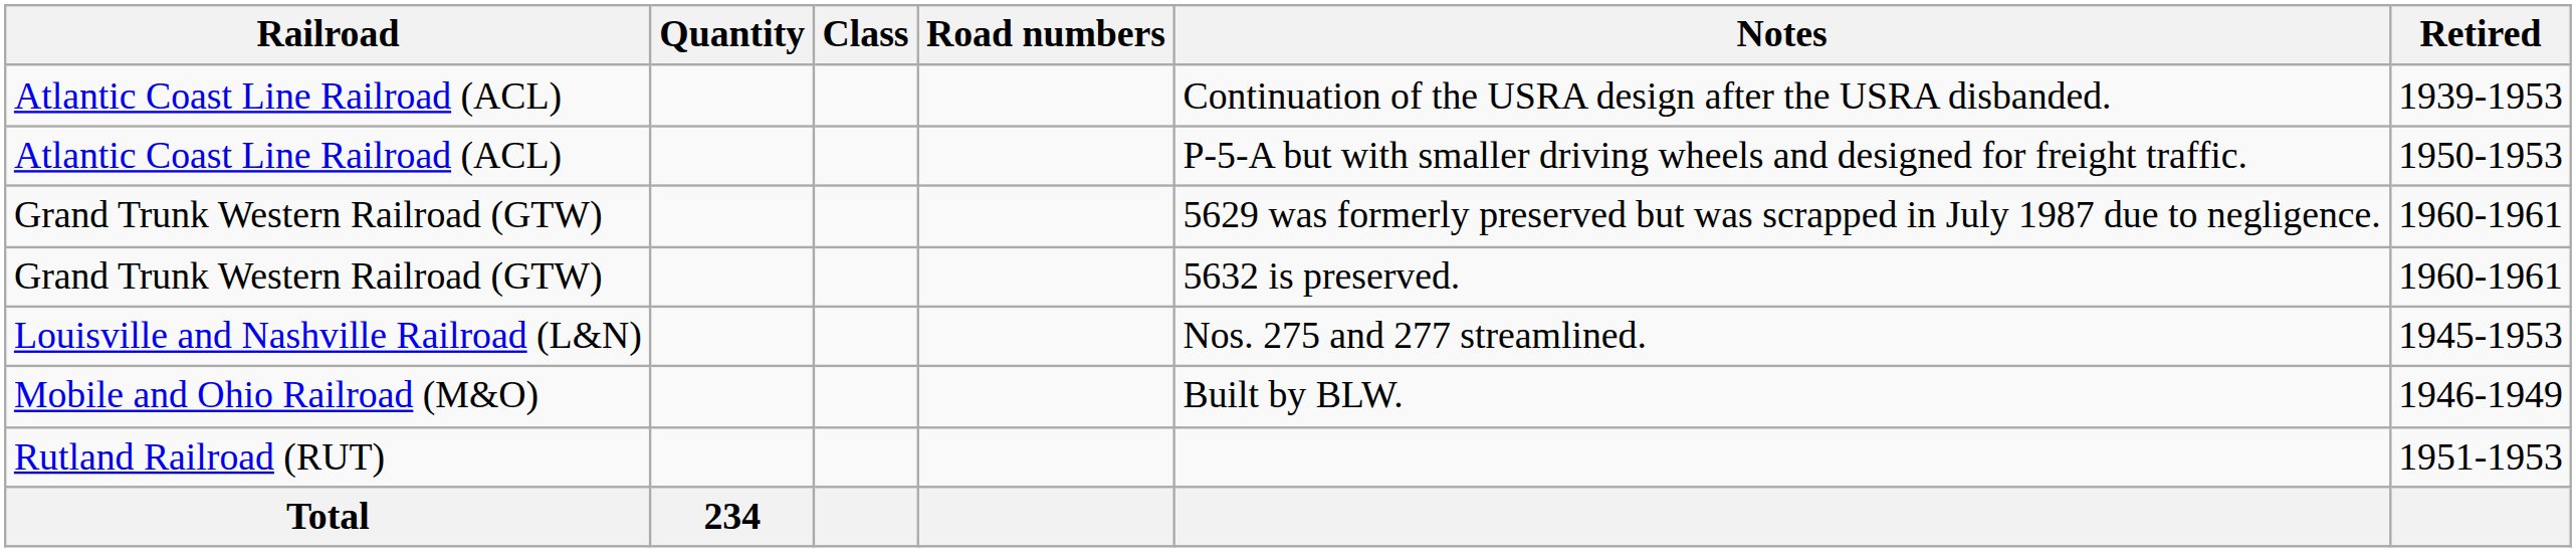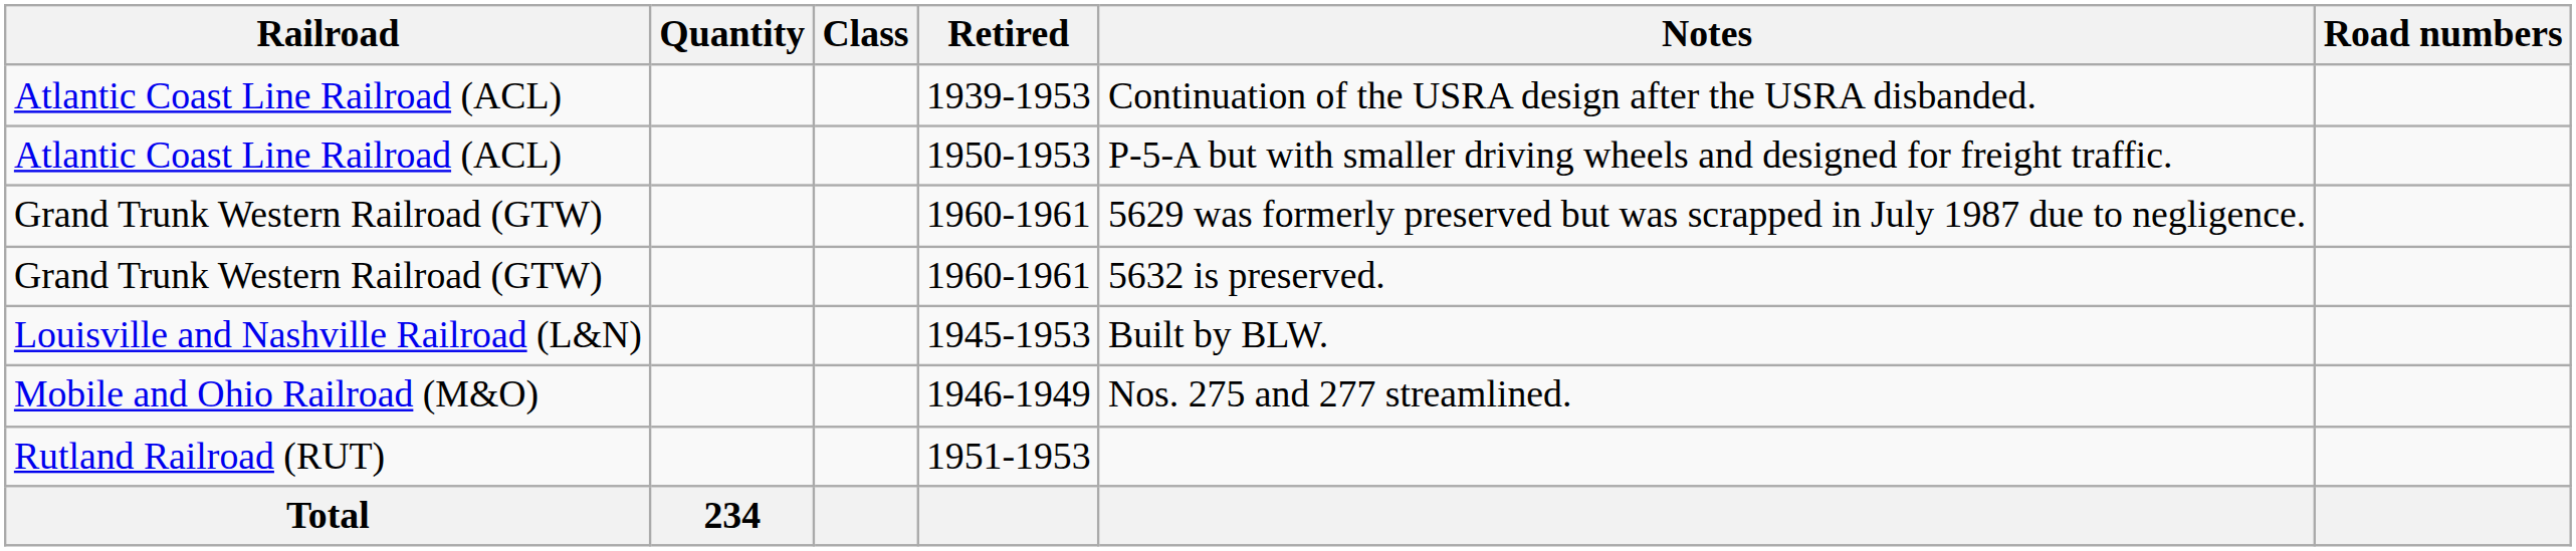 <table class="wikitable">
 <tr>
 <th>Railroad</th>
 <th>Quantity</th>
 <th>Class</th>
+<th>Retired</th>
+<th>Notes</th>
 <th>Road numbers</th>
-<th>Notes</th>
-<th>Retired</th>
 </tr>
 <tr>
 <td><a href='#'>Atlantic Coast Line Railroad</a> (ACL)</td>
 <td></td>
 <td></td>
+<td>1939-1953</td>
+<td>Continuation of the USRA design after the USRA disbanded.</td>
 <td></td>
-<td>Continuation of the USRA design after the USRA disbanded.</td>
-<td>1939-1953</td>
 </tr>
 <tr>
 <td><a href='#'>Atlantic Coast Line Railroad</a> (ACL)</td>
 <td></td>
 <td></td>
+<td>1950-1953</td>
+<td>P-5-A but with smaller driving wheels and designed for freight traffic.</td>
 <td></td>
-<td>P-5-A but with smaller driving wheels and designed for freight traffic.</td>
-<td>1950-1953</td>
 </tr>
 <tr>
 <td>Grand Trunk Western Railroad (GTW)</td>
 <td></td>
 <td></td>
+<td>1960-1961</td>
+<td>5629 was formerly preserved but was scrapped in July 1987 due to negligence.</td>
 <td></td>
-<td>5629 was formerly preserved but was scrapped in July 1987 due to negligence.</td>
-<td>1960-1961</td>
 </tr>
 <tr>
 <td>Grand Trunk Western Railroad (GTW)</td>
 <td></td>
 <td></td>
+<td>1960-1961</td>
+<td>5632 is preserved.</td>
 <td></td>
-<td>5632 is preserved.</td>
-<td>1960-1961</td>
 </tr>
 <tr>
 <td><a href='#'>Louisville and Nashville Railroad</a> (L&N)</td>
 <td></td>
 <td></td>
+<td>1945-1953</td>
+<td>Built by BLW.</td>
 <td></td>
-<td>Nos. 275 and 277 streamlined.</td>
-<td>1945-1953</td>
 </tr>
 <tr>
 <td><a href='#'>Mobile and Ohio Railroad</a> (M&O)</td>
 <td></td>
 <td></td>
+<td>1946-1949</td>
+<td>Nos. 275 and 277 streamlined.</td>
 <td></td>
-<td>Built by BLW.</td>
-<td>1946-1949</td>
 </tr>
 <tr>
 <td><a href='#'>Rutland Railroad</a> (RUT)</td>
 <td></td>
 <td></td>
+<td>1951-1953</td>
 <td></td>
 <td></td>
-<td>1951-1953</td>
 </tr>
 <tr>
 <th>Total</th>
 <th>234</th>
 <th></th>
 <th></th>
 <th></th>
 <th></th>
 </tr>
 </table>
